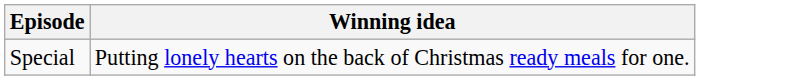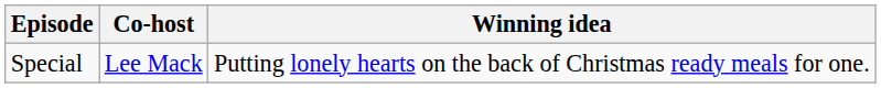 <table class="wikitable">
 <tr>
 <th>Episode</th>
+<th>Co-host</th>
 <th>Winning idea</th>
 </tr>
 <tr>
 <td>Special</td>
+<td><a href='#'>Lee Mack</a></td>
 <td>Putting <a href='#'>lonely hearts</a> on the back of Christmas <a href='#'>ready meals</a> for one.</td>
 </tr>
 </table>
